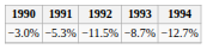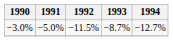 <table class="wikitable">
 <tr>
 <th>1990</th>
 <th>1991</th>
 <th>1992</th>
 <th>1993</th>
 <th>1994</th>
 </tr>
 <tr>
 <td>−3.0%</td>
-<td>−5.3%</td>
+<td>−5.0%</td>
 <td>−11.5%</td>
 <td>−8.7%</td>
 <td>−12.7%</td>
 </tr>
 <tr>
 </tr>
 </table>
